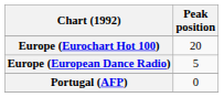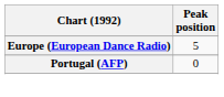 <table class="wikitable sortable plainrowheaders" style="text-align:center">
 <tr>
 <th>Chart (1992)</th>
 <th>Peak<br>position</th>
 </tr>
 <tr>
-</tr>
-<tr>
-<th scope="row">Europe (<a href='#'>Eurochart Hot 100</a>)</th>
-<td>20</td>
 </tr>
 <tr>
 <th scope="row">Europe (<a href='#'>European Dance Radio</a>)</th>
 <td>5</td>
 </tr>
 <tr>
 </tr>
 <tr>
 </tr>
 <tr>
 <th scope="row">Portugal (<a href='#'>AFP</a>)</th>
 <td>0</td>
 </tr>
 <tr>
 </tr>
 <tr>
 </tr>
 </table>
